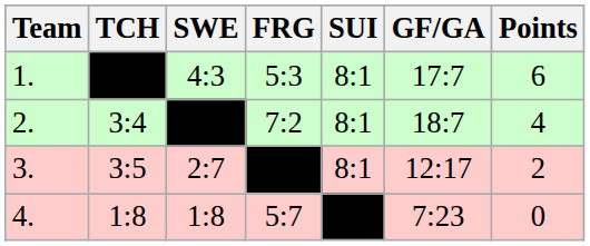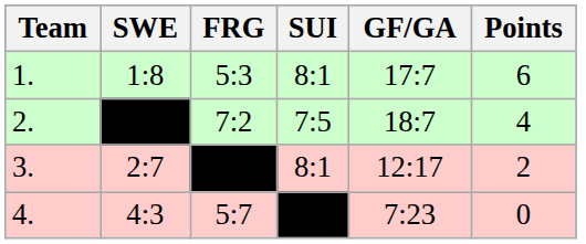 <table class="wikitable" bgcolor="#EFEFFF" width="50%">
 <tr bgcolor="#BCD2EE">
 <th>Team</th>
-<th>TCH</th>
 <th>SWE</th>
 <th>FRG</th>
 <th>SUI</th>
 <th>GF/GA</th>
 <th>Points</th>
 </tr>
 <tr bgcolor="#ccffcc" align="center">
 <td align="left">1. </td>
-<td style="background:#000000;"></td>
-<td>4:3</td>
+<td>1:8</td>
 <td>5:3</td>
 <td>8:1</td>
 <td>17:7</td>
 <td>6</td>
 </tr>
 <tr bgcolor="#ccffcc" align="center">
 <td align="left">2. </td>
-<td>3:4</td>
 <td style="background:#000000;"></td>
 <td>7:2</td>
-<td>8:1</td>
+<td>7:5</td>
 <td>18:7</td>
 <td>4</td>
 </tr>
 <tr bgcolor="#ffcccc" align="center">
 <td align="left">3. </td>
-<td>3:5</td>
 <td>2:7</td>
 <td style="background:#000000;"></td>
 <td>8:1</td>
 <td>12:17</td>
 <td>2</td>
 </tr>
 <tr bgcolor="#ffcccc" align="center">
 <td align="left">4. </td>
-<td>1:8</td>
-<td>1:8</td>
+<td>4:3</td>
 <td>5:7</td>
 <td style="background:#000000;"></td>
 <td>7:23</td>
 <td>0</td>
 </tr>
 </table>
